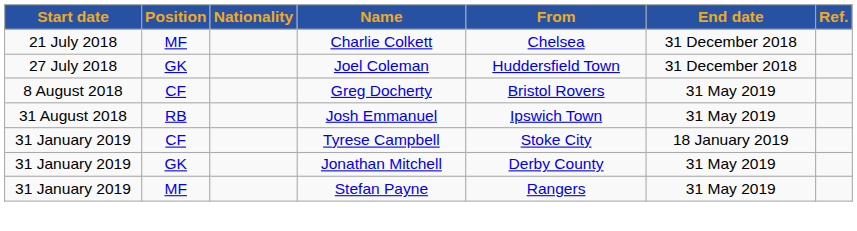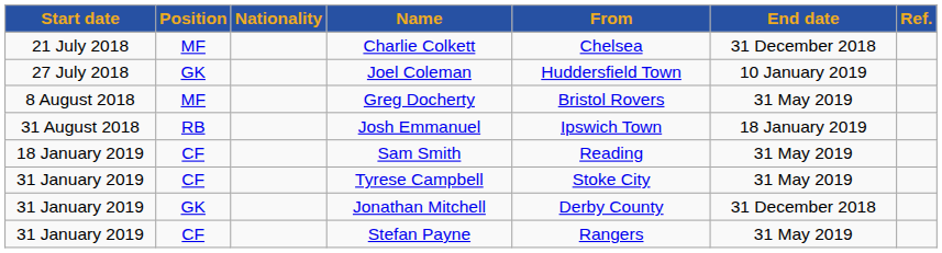 <table class="wikitable"  style="text-align:center; font-size:90%; ">
 <tr>
 <th style="background:#2751A3; color:#EEAB1F; width:120px;">Start date</th>
 <th style="background:#2751A3; color:#EEAB1F; width:50px;">Position</th>
 <th style="background:#2751A3; color:#EEAB1F; width:50px;">Nationality</th>
 <th style="background:#2751A3; color:#EEAB1F; width:150px;">Name</th>
 <th style="background:#2751A3; color:#EEAB1F; width:160px;">From</th>
 <th style="background:#2751A3; color:#EEAB1F; width:150px;">End date</th>
 <th style="background:#2751A3; color:#EEAB1F; width:25px;">Ref.</th>
 </tr>
 <tr>
 <td>21 July 2018</td>
 <td><a href='#'>MF</a></td>
 <td></td>
 <td><a href='#'>Charlie Colkett</a></td>
 <td><a href='#'>Chelsea</a></td>
 <td>31 December 2018</td>
 <td></td>
 </tr>
 <tr>
 <td>27 July 2018</td>
 <td><a href='#'>GK</a></td>
 <td></td>
 <td><a href='#'>Joel Coleman</a></td>
 <td><a href='#'>Huddersfield Town</a></td>
-<td>31 December 2018</td>
+<td>10 January 2019</td>
 <td></td>
 </tr>
 <tr>
 <td>8 August 2018</td>
-<td><a href='#'>CF</a></td>
+<td><a href='#'>MF</a></td>
 <td></td>
 <td><a href='#'>Greg Docherty</a></td>
 <td><a href='#'>Bristol Rovers</a></td>
 <td>31 May 2019</td>
 <td></td>
 </tr>
 <tr>
 <td>31 August 2018</td>
 <td><a href='#'>RB</a></td>
 <td></td>
 <td><a href='#'>Josh Emmanuel</a></td>
 <td><a href='#'>Ipswich Town</a></td>
+<td>18 January 2019</td>
+<td></td>
+</tr>
+<tr>
+<td>18 January 2019</td>
+<td><a href='#'>CF</a></td>
+<td></td>
+<td><a href='#'>Sam Smith</a></td>
+<td><a href='#'>Reading</a></td>
 <td>31 May 2019</td>
 <td></td>
 </tr>
 <tr>
 <td>31 January 2019</td>
 <td><a href='#'>CF</a></td>
 <td></td>
 <td><a href='#'>Tyrese Campbell</a></td>
 <td><a href='#'>Stoke City</a></td>
-<td>18 January 2019</td>
+<td>31 May 2019</td>
 <td></td>
 </tr>
 <tr>
 <td>31 January 2019</td>
 <td><a href='#'>GK</a></td>
 <td></td>
 <td><a href='#'>Jonathan Mitchell</a></td>
 <td><a href='#'>Derby County</a></td>
-<td>31 May 2019</td>
+<td>31 December 2018</td>
 <td></td>
 </tr>
 <tr>
 <td>31 January 2019</td>
-<td><a href='#'>MF</a></td>
+<td><a href='#'>CF</a></td>
 <td></td>
 <td><a href='#'>Stefan Payne</a></td>
 <td> <a href='#'>Rangers</a></td>
 <td>31 May 2019</td>
 <td></td>
 </tr>
 </table>
